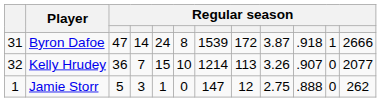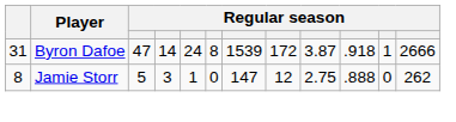 <table class="wikitable plainrowheaders" style="text-align:center;">
 <tr>
 <th scope="col" rowspan="2"></th>
 <th scope="col" rowspan="2">Player</th>
 <th scope=colgroup colspan=10>Regular season</th>
 </tr>
 <tr>
 <th scope="col"></th>
 <th scope="col"></th>
 <th scope="col"></th>
 <th scope="col"></th>
 <th scope="col"></th>
 <th scope="col"></th>
 <th scope="col"></th>
 <th scope="col"></th>
 <th scope="col"></th>
 <th scope="col"></th>
 </tr>
 <tr>
 <td scope="row">31</td>
 <td align="left"><a href='#'>Byron Dafoe</a></td>
 <td>47</td>
 <td>14</td>
 <td>24</td>
 <td>8</td>
 <td>1539</td>
 <td>172</td>
 <td>3.87</td>
 <td>.918</td>
 <td>1</td>
 <td>2666</td>
 </tr>
 <tr>
-<td scope="row">32</td>
-<td align="left"><a href='#'>Kelly Hrudey</a></td>
-<td>36</td>
-<td>7</td>
-<td>15</td>
-<td>10</td>
-<td>1214</td>
-<td>113</td>
-<td>3.26</td>
-<td>.907</td>
-<td>0</td>
-<td>2077</td>
-</tr>
-<tr>
-<td scope="row">1</td>
+<td scope="row">8</td>
 <td align="left"><a href='#'>Jamie Storr</a></td>
 <td>5</td>
 <td>3</td>
 <td>1</td>
 <td>0</td>
 <td>147</td>
 <td>12</td>
 <td>2.75</td>
 <td>.888</td>
 <td>0</td>
 <td>262</td>
 </tr>
 </table>
